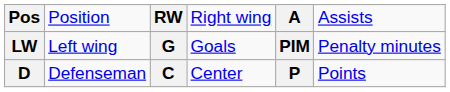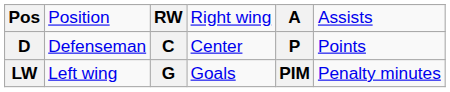 <table class="wikitable">
 <tr>
 <th>Pos</th>
 <td><a href='#'>Position</a></td>
 <th>RW</th>
 <td><a href='#'>Right wing</a></td>
 <th>A</th>
 <td><a href='#'>Assists</a></td>
 </tr>
 <tr>
+<th>D</th>
+<td><a href='#'>Defenseman</a></td>
+<th>C</th>
+<td><a href='#'>Center</a></td>
+<th>P</th>
+<td><a href='#'>Points</a></td>
+</tr>
+<tr>
 <th>LW</th>
 <td><a href='#'>Left wing</a></td>
 <th>G</th>
 <td><a href='#'>Goals</a></td>
 <th>PIM</th>
 <td><a href='#'>Penalty minutes</a></td>
 </tr>
-<tr>
-<th>D</th>
-<td><a href='#'>Defenseman</a></td>
-<th>C</th>
-<td><a href='#'>Center</a></td>
-<th>P</th>
-<td><a href='#'>Points</a></td>
-</tr>
 </table>
